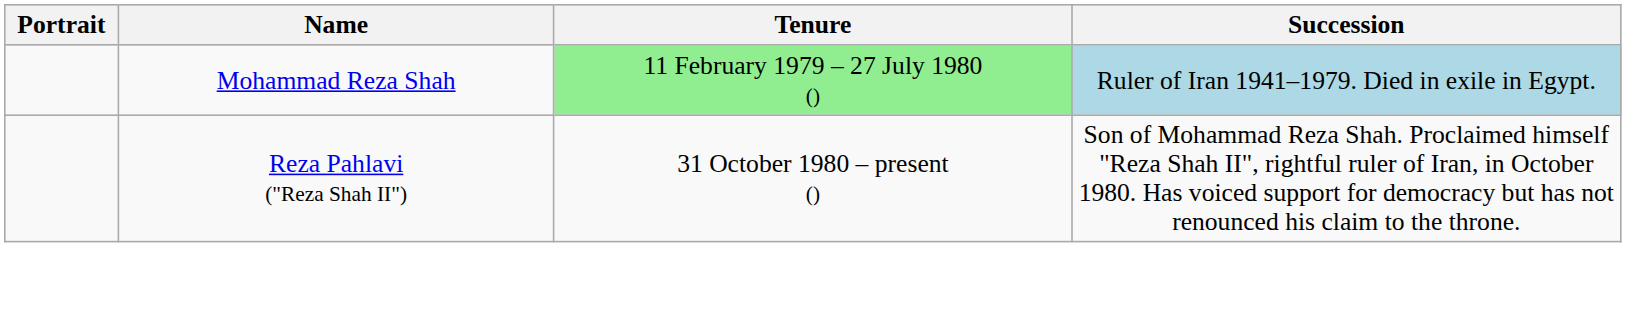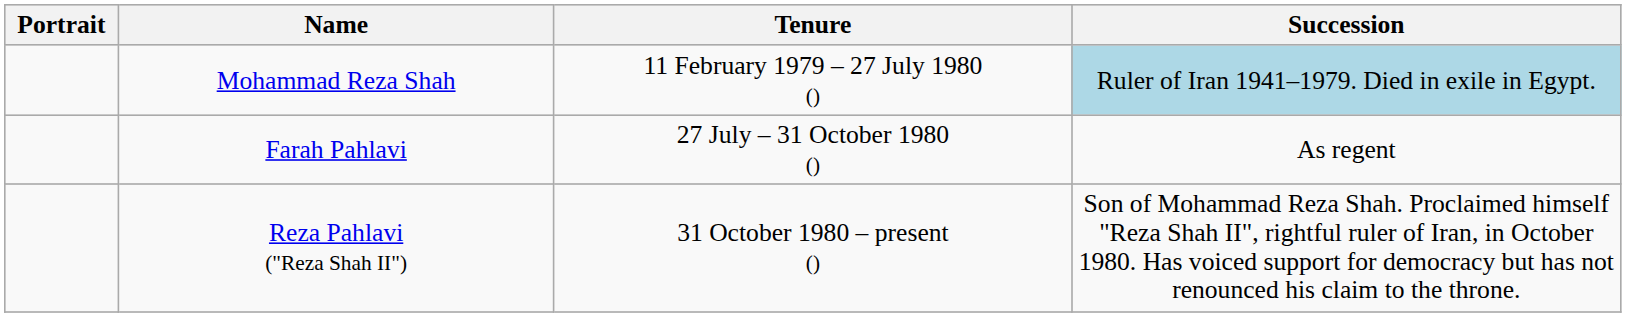 <table class="wikitable mw-collapsible mw-collapsed" style="text-align:center; width:80%;">
 <tr>
 <th width="7%">Portrait</th>
 <th width="27%">Name</th>
 <th width="32%">Tenure</th>
 <th width="34%">Succession</th>
 </tr>
 <tr>
 <td></td>
 <td><a href='#'>Mohammad Reza Shah</a></td>
-<td style="background: lightgreen;">11 February 1979 – 27 July 1980<br><small>()</small></td>
+<td>11 February 1979 – 27 July 1980<br><small>()</small></td>
 <td style="background: lightblue;">Ruler of Iran 1941–1979. Died in exile in Egypt.</td>
+</tr>
+<tr>
+<td></td>
+<td><a href='#'>Farah Pahlavi</a></td>
+<td>27 July – 31 October 1980<br><small>()</small></td>
+<td>As regent</td>
 </tr>
 <tr>
 <td></td>
 <td><a href='#'>Reza Pahlavi</a><br><small>("Reza Shah II")</small></td>
 <td>31 October 1980 – present<br><small>()</small></td>
 <td>Son of Mohammad Reza Shah. Proclaimed himself "Reza Shah II", rightful ruler of Iran, in October 1980. Has voiced support for democracy but has not renounced his claim to the throne.</td>
 </tr>
 </table>
